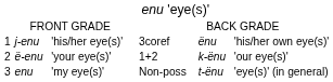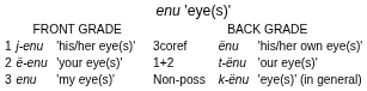 <table width=80%>
 <tr>
 <td colspan=8 style="text-align:center;"><big><em>enu</em> 'eye(s)'</big></td>
 </tr>
 <tr>
 <td colspan=3 style="text-align:center;">FRONT GRADE</td>
 <td colspan=3 style="text-align:center;">BACK GRADE</td>
 </tr>
 <tr>
 <td>1</td>
 <td><em>j-enu</em></td>
 <td>'his/her eye(s)'</td>
 <td>3coref</td>
 <td><em>ënu</em></td>
 <td>'his/her own eye(s)'</td>
 </tr>
 <tr>
 <td>2</td>
 <td><em>ë-enu</em></td>
 <td>'your eye(s)'</td>
 <td>1+2</td>
-<td><em>k-ënu</em></td>
+<td><em>t-ënu</em></td>
 <td>'our eye(s)'</td>
 </tr>
 <tr>
 <td>3</td>
 <td><em>enu</em></td>
 <td>'my eye(s)'</td>
 <td>Non-poss</td>
-<td><em>t-ënu</em></td>
+<td><em>k-ënu</em></td>
 <td>'eye(s)' (in general)</td>
 </tr>
 </table>
